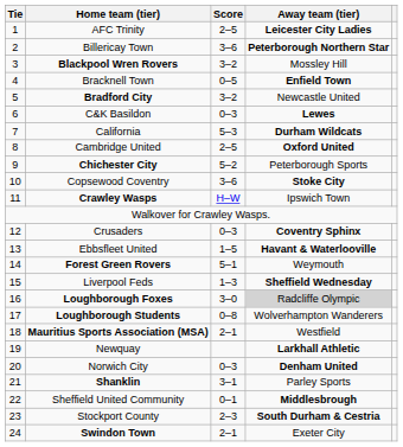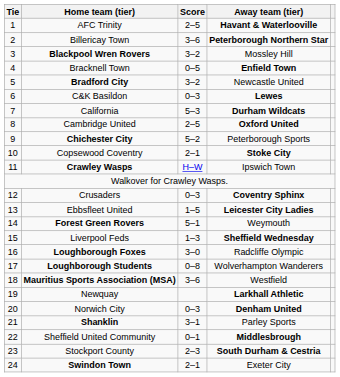 <table class="wikitable" style="text-align:center; font-size:85%">
 <tr>
 <th>Tie</th>
 <th>Home team (tier)</th>
 <th>Score</th>
 <th>Away team (tier)</th>
 <th></th>
 </tr>
 <tr>
 <td align="center">1</td>
 <td>AFC Trinity</td>
 <td>2–5</td>
-<td><strong>Leicester City Ladies</strong></td>
+<td><strong>Havant & Waterlooville</strong></td>
 <td></td>
 </tr>
 <tr>
 <td align="center">2</td>
 <td>Billericay Town</td>
 <td>3–6 </td>
 <td><strong>Peterborough Northern Star</strong></td>
 <td></td>
 </tr>
 <tr>
 <td align="center">3</td>
 <td><strong>Blackpool Wren Rovers</strong></td>
 <td>3–2</td>
 <td>Mossley Hill</td>
 <td></td>
 </tr>
 <tr>
 <td align="center">4</td>
 <td>Bracknell Town</td>
 <td align="center">0–5</td>
 <td><strong>Enfield Town</strong></td>
 <td></td>
 </tr>
 <tr>
 <td align="center">5</td>
 <td><strong>Bradford City</strong></td>
 <td>3–2</td>
 <td>Newcastle United</td>
 <td></td>
 </tr>
 <tr>
 <td align="center">6</td>
 <td>C&K Basildon</td>
 <td align="center">0–3</td>
 <td><strong>Lewes</strong></td>
 <td></td>
 </tr>
 <tr>
 <td align="center">7</td>
 <td>California</td>
 <td>5–3 </td>
 <td><strong>Durham Wildcats</strong></td>
 <td></td>
 </tr>
 <tr>
 <td align="center">8</td>
 <td>Cambridge United</td>
 <td>2–5</td>
 <td><strong>Oxford United</strong></td>
 <td></td>
 </tr>
 <tr>
 <td align="center">9</td>
 <td><strong>Chichester City</strong></td>
 <td>5–2</td>
 <td>Peterborough Sports</td>
 <td></td>
 </tr>
 <tr>
 <td align="center">10</td>
 <td>Copsewood Coventry</td>
-<td>3–6 </td>
+<td>2–1</td>
 <td><strong>Stoke City</strong></td>
 <td></td>
 </tr>
 <tr>
 <td align="center">11</td>
 <td><strong>Crawley Wasps</strong></td>
 <td align="center"><a href='#'>H–W</a></td>
 <td>Ipswich Town</td>
 <td></td>
 </tr>
 <tr>
 <td colspan="5" align="center">Walkover for Crawley Wasps.</td>
 </tr>
 <tr>
 <td align="center">12</td>
 <td>Crusaders</td>
 <td align="center">0–3</td>
 <td><strong>Coventry Sphinx</strong></td>
 <td></td>
 </tr>
 <tr>
 <td align="center">13</td>
 <td>Ebbsfleet United</td>
 <td>1–5</td>
-<td><strong>Havant & Waterlooville</strong></td>
+<td><strong>Leicester City Ladies</strong></td>
 <td></td>
 </tr>
 <tr>
 <td align="center">14</td>
 <td><strong>Forest Green Rovers</strong></td>
 <td>5–1</td>
 <td>Weymouth</td>
 <td></td>
 </tr>
 <tr>
 <td align="center">15</td>
 <td>Liverpool Feds</td>
 <td>1–3</td>
 <td><strong>Sheffield Wednesday</strong></td>
 <td></td>
 </tr>
 <tr>
 <td align="center">16</td>
 <td><strong>Loughborough Foxes</strong></td>
 <td align="center">3–0</td>
-<td style="background: lightgrey;">Radcliffe Olympic</td>
+<td>Radcliffe Olympic</td>
 <td></td>
 </tr>
 <tr>
 <td align="center">17</td>
 <td><strong>Loughborough Students</strong></td>
 <td align="center">0–8</td>
 <td>Wolverhampton Wanderers</td>
 <td></td>
 </tr>
 <tr>
 <td align="center">18</td>
 <td><strong>Mauritius Sports Association (MSA)</strong></td>
-<td>2–1</td>
+<td>3–6 </td>
 <td>Westfield</td>
 <td></td>
 </tr>
 <tr>
 <td align="center">19</td>
 <td>Newquay</td>
 <td></td>
 <td><strong>Larkhall Athletic</strong></td>
 <td></td>
 </tr>
 <tr>
 <td align="center">20</td>
 <td>Norwich City</td>
 <td align="center">0–3</td>
 <td><strong>Denham United</strong></td>
 <td></td>
 </tr>
 <tr>
 <td align="center">21</td>
 <td><strong>Shanklin</strong></td>
 <td>3–1</td>
 <td>Parley Sports</td>
 <td></td>
 </tr>
 <tr>
 <td align="center">22</td>
 <td>Sheffield United Community</td>
 <td align="center">0–1</td>
 <td><strong>Middlesbrough</strong></td>
 <td></td>
 </tr>
 <tr>
 <td align="center">23</td>
 <td>Stockport County</td>
 <td>2–3</td>
 <td><strong>South Durham & Cestria</strong></td>
 <td></td>
 </tr>
 <tr>
 <td align="center">24</td>
 <td><strong>Swindon Town</strong></td>
 <td>2–1</td>
 <td>Exeter City</td>
 <td></td>
 </tr>
 </table>
